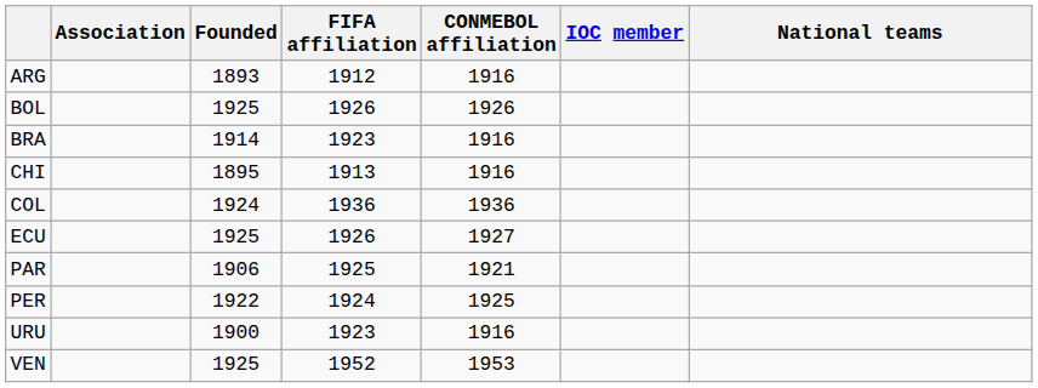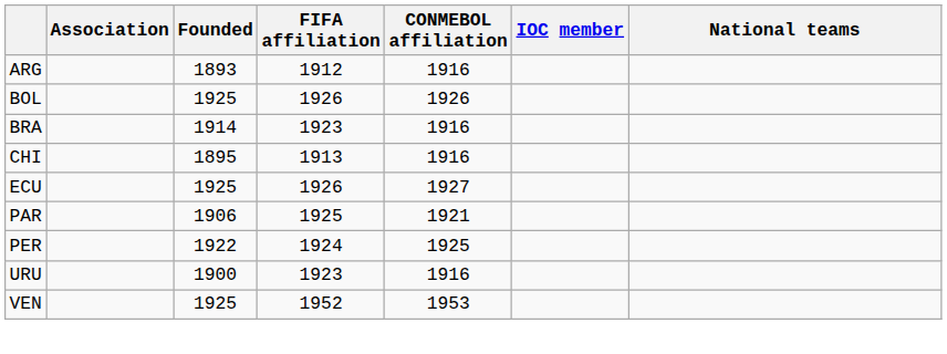 <table class="wikitable sortable" style="text-align:center">
 <tr>
 <th><a href='#'></a></th>
 <th>Association</th>
 <th>Founded</th>
 <th>FIFA<br>affiliation</th>
 <th>CONMEBOL<br>affiliation</th>
 <th><a href='#'>IOC</a> <a href='#'>member</a></th>
 <th width=220>National teams</th>
 </tr>
 <tr>
 <td>ARG</td>
 <td> </td>
 <td>1893</td>
 <td>1912</td>
 <td>1916</td>
 <td></td>
 <td></td>
 </tr>
 <tr>
 <td>BOL</td>
 <td> </td>
 <td>1925</td>
 <td>1926</td>
 <td>1926</td>
 <td></td>
 <td></td>
 </tr>
 <tr>
 <td>BRA</td>
 <td> </td>
 <td>1914</td>
 <td>1923</td>
 <td>1916</td>
 <td></td>
 <td></td>
 </tr>
 <tr>
 <td>CHI</td>
 <td> </td>
 <td>1895</td>
 <td>1913</td>
 <td>1916</td>
-<td></td>
-<td></td>
-</tr>
-<tr>
-<td>COL</td>
-<td> </td>
-<td>1924</td>
-<td>1936</td>
-<td>1936</td>
 <td></td>
 <td></td>
 </tr>
 <tr>
 <td>ECU</td>
 <td> </td>
 <td>1925</td>
 <td>1926</td>
 <td>1927</td>
 <td></td>
 <td></td>
 </tr>
 <tr>
 <td>PAR</td>
 <td> </td>
 <td>1906</td>
 <td>1925</td>
 <td>1921</td>
 <td></td>
 <td></td>
 </tr>
 <tr>
 <td>PER</td>
 <td> </td>
 <td>1922</td>
 <td>1924</td>
 <td>1925</td>
 <td></td>
 <td></td>
 </tr>
 <tr>
 <td>URU</td>
 <td> </td>
 <td>1900</td>
 <td>1923</td>
 <td>1916</td>
 <td></td>
 <td></td>
 </tr>
 <tr>
 <td>VEN</td>
 <td> </td>
 <td>1925</td>
 <td>1952</td>
 <td>1953</td>
 <td></td>
 <td></td>
 </tr>
 </table>
